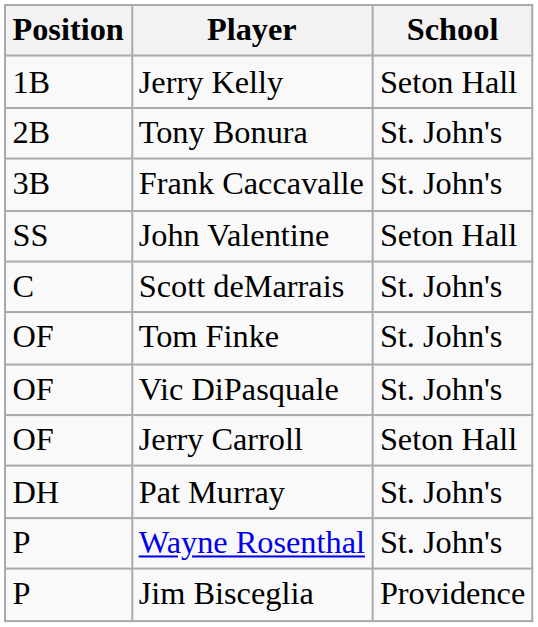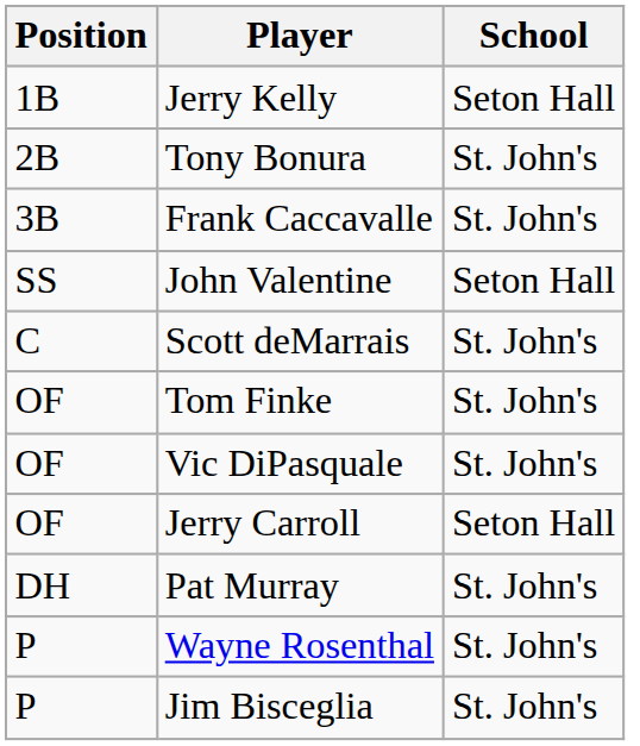 <table class="wikitable">
 <tr>
 <th>Position</th>
 <th>Player</th>
 <th>School</th>
 </tr>
 <tr>
 <td>1B</td>
 <td>Jerry Kelly</td>
 <td>Seton Hall</td>
 </tr>
 <tr>
 <td>2B</td>
 <td>Tony Bonura</td>
 <td>St. John's</td>
 </tr>
 <tr>
 <td>3B</td>
 <td>Frank Caccavalle</td>
 <td>St. John's</td>
 </tr>
 <tr>
 <td>SS</td>
 <td>John Valentine</td>
 <td>Seton Hall</td>
 </tr>
 <tr>
 <td>C</td>
 <td>Scott deMarrais</td>
 <td>St. John's</td>
 </tr>
 <tr>
 <td>OF</td>
 <td>Tom Finke</td>
 <td>St. John's</td>
 </tr>
 <tr>
 <td>OF</td>
 <td>Vic DiPasquale</td>
 <td>St. John's</td>
 </tr>
 <tr>
 <td>OF</td>
 <td>Jerry Carroll</td>
 <td>Seton Hall</td>
 </tr>
 <tr>
 <td>DH</td>
 <td>Pat Murray</td>
 <td>St. John's</td>
 </tr>
 <tr>
 <td>P</td>
 <td><a href='#'>Wayne Rosenthal</a></td>
 <td>St. John's</td>
 </tr>
 <tr>
 <td>P</td>
 <td>Jim Bisceglia</td>
-<td>Providence</td>
+<td>St. John's</td>
 </tr>
 </table>
